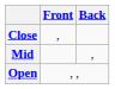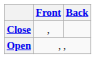 <table class="wikitable">
 <tr>
 <th></th>
 <th><a href='#'>Front</a></th>
 <th><a href='#'>Back</a></th>
 </tr>
 <tr style="text-align:center;">
 <th><a href='#'>Close</a></th>
 <td>, </td>
 <td></td>
 </tr>
 <tr style="text-align:center;">
-<th><a href='#'>Mid</a></th>
-<td></td>
-<td>, </td>
-</tr>
-<tr style="text-align:center;">
 <th><a href='#'>Open</a></th>
 <td colspan="2">, , </td>
 </tr>
 </table>
